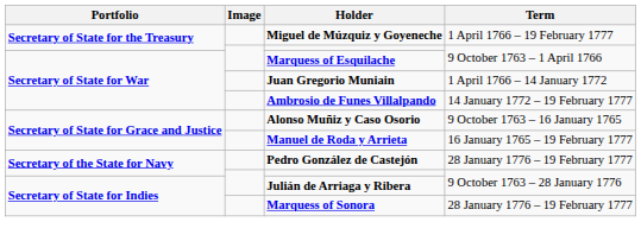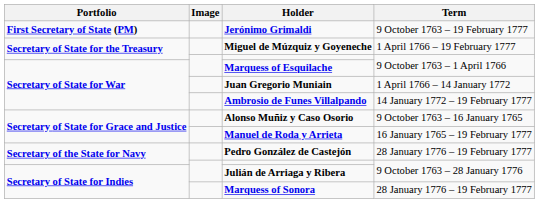 <table class="wikitable">
 <tr>
 <th>Portfolio</th>
 <th>Image</th>
 <th>Holder</th>
 <th>Term</th>
+</tr>
+<tr>
+<td><strong><a href='#'>First Secretary of State</a> (<a href='#'>PM</a>)</strong></td>
+<td></td>
+<td><strong><a href='#'>Jerónimo Grimaldi</a></strong></td>
+<td>9 October 1763 – 19 February 1777</td>
 </tr>
 <tr>
 <td rowspan="2"><strong><a href='#'>Secretary of State for the Treasury</a></strong></td>
 <td></td>
 <td><strong>Miguel de Múzquiz y Goyeneche</strong></td>
 <td>1 April 1766 – 19 February 1777</td>
 </tr>
 <tr>
 <td rowspan="2"></td>
 <td></td>
 <td rowspan="2">9 October 1763 – 1 April 1766</td>
 </tr>
 <tr>
 <td rowspan="3"><strong><a href='#'>Secretary of State for War</a></strong></td>
 <td><strong><a href='#'>Marquess of Esquilache</a></strong></td>
 </tr>
 <tr>
 <td></td>
 <td><strong>Juan Gregorio Muniain</strong></td>
 <td>1 April 1766 – 14 January 1772</td>
 </tr>
 <tr>
 <td></td>
 <td><strong><a href='#'>Ambrosio de Funes Villalpando</a></strong></td>
 <td>14 January 1772 – 19 February 1777</td>
 </tr>
 <tr>
 <td rowspan="2"><a href='#'><strong>Secretary</strong> <strong>of State for Grace and Justice</strong></a></td>
 <td></td>
 <td><strong>Alonso Muñiz y Caso Osorio</strong></td>
 <td>9 October 1763 – 16 January 1765</td>
 </tr>
 <tr>
 <td></td>
 <td><a href='#'><strong>Manuel de Roda y Arrieta</strong></a></td>
 <td>16 January 1765 – 19 February 1777</td>
 </tr>
 <tr>
 <td rowspan="2"><strong><a href='#'>Secretary of the State for Navy</a></strong></td>
 <td></td>
 <td><strong>Pedro González de Castejón</strong></td>
 <td>28 January 1776 – 19 February 1777</td>
 </tr>
 <tr>
 <td rowspan="2"></td>
 <td></td>
 <td rowspan="2">9 October 1763 – 28 January 1776</td>
 </tr>
 <tr>
 <td rowspan="2"><strong><a href='#'>Secretary of State for Indies</a></strong></td>
 <td><strong>Julián de Arriaga y Ribera</strong></td>
 </tr>
 <tr>
 <td></td>
 <td><strong><a href='#'>Marquess of Sonora</a></strong></td>
 <td>28 January 1776 – 19 February 1777</td>
 </tr>
 </table>
